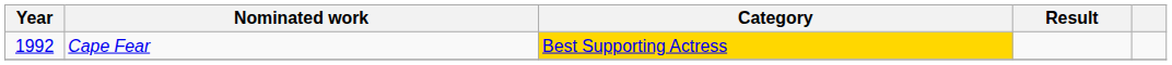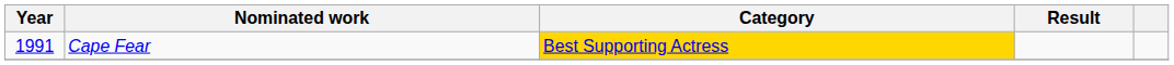 <table class="wikitable" style="width:85%;">
 <tr>
 <th width=5%>Year</th>
 <th style="width:40%;">Nominated work</th>
 <th style="width:40%;">Category</th>
 <th style="width:10%;">Result</th>
 <th width=3%></th>
 </tr>
 <tr>
-<td style="text-align:center;"><a href='#'>1992</a></td>
+<td style="text-align:center;"><a href='#'>1991</a></td>
 <td><em><a href='#'>Cape Fear</a></em></td>
 <td style="background: gold;"><a href='#'>Best Supporting Actress</a></td>
 <td></td>
 <td style="text-align:center;"></td>
 </tr>
 <tr>
 </tr>
 </table>
